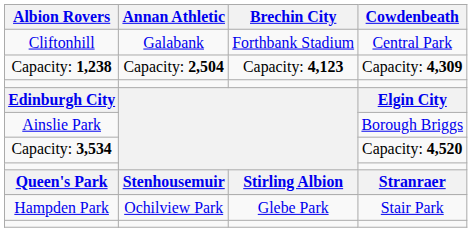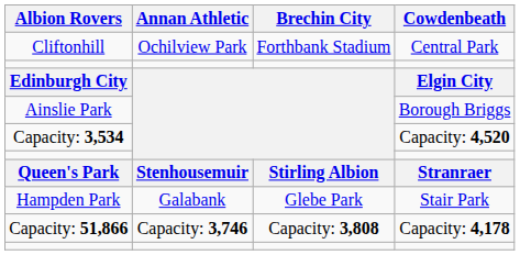 <table class="wikitable" style="text-align:center">
 <tr>
 <th><a href='#'>Albion Rovers</a></th>
 <th><a href='#'>Annan Athletic</a></th>
 <th><a href='#'>Brechin City</a></th>
 <th><a href='#'>Cowdenbeath</a></th>
 </tr>
 <tr>
 <td><a href='#'>Cliftonhill</a></td>
-<td><a href='#'>Galabank</a></td>
+<td><a href='#'>Ochilview Park</a></td>
 <td><a href='#'>Forthbank Stadium</a></td>
 <td><a href='#'>Central Park</a></td>
-</tr>
-<tr>
-<td>Capacity: <strong>1,238</strong></td>
-<td>Capacity: <strong>2,504</strong></td>
-<td>Capacity: <strong>4,123</strong></td>
-<td>Capacity: <strong>4,309</strong></td>
 </tr>
 <tr>
 <td></td>
 <td></td>
 <td></td>
 <td></td>
 </tr>
 <tr>
 <th><a href='#'>Edinburgh City</a></th>
 <th colspan=2 rowspan=4><br></th>
 <th><a href='#'>Elgin City</a></th>
 </tr>
 <tr>
 <td><a href='#'>Ainslie Park</a></td>
 <td><a href='#'>Borough Briggs</a></td>
 </tr>
 <tr>
 <td>Capacity: <strong>3,534</strong></td>
 <td>Capacity: <strong>4,520</strong></td>
 </tr>
 <tr>
 <td></td>
 <td></td>
 </tr>
 <tr>
 <th><a href='#'>Queen's Park</a></th>
 <th><a href='#'>Stenhousemuir</a></th>
 <th><a href='#'>Stirling Albion</a></th>
 <th><a href='#'>Stranraer</a></th>
 </tr>
 <tr>
 <td><a href='#'>Hampden Park</a></td>
-<td><a href='#'>Ochilview Park</a></td>
+<td><a href='#'>Galabank</a></td>
 <td><a href='#'>Glebe Park</a></td>
 <td><a href='#'>Stair Park</a></td>
+</tr>
+<tr>
+<td>Capacity: <strong>51,866</strong></td>
+<td>Capacity: <strong>3,746</strong></td>
+<td>Capacity: <strong>3,808</strong></td>
+<td>Capacity: <strong>4,178</strong></td>
 </tr>
 <tr>
 <td></td>
 <td></td>
 <td></td>
 <td></td>
 </tr>
 </table>
